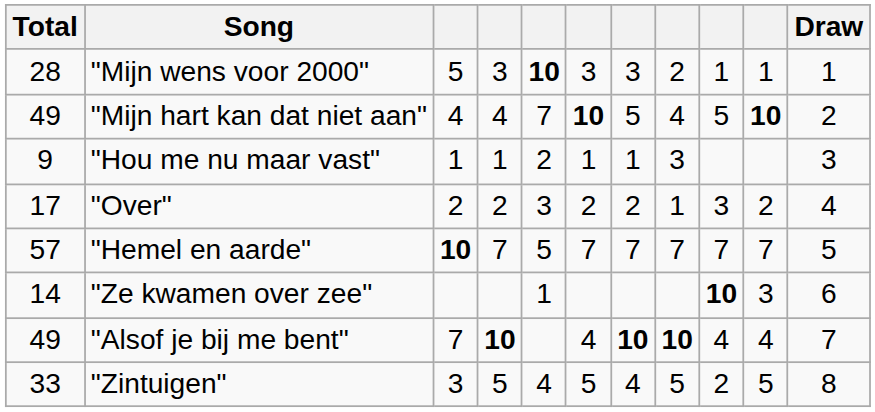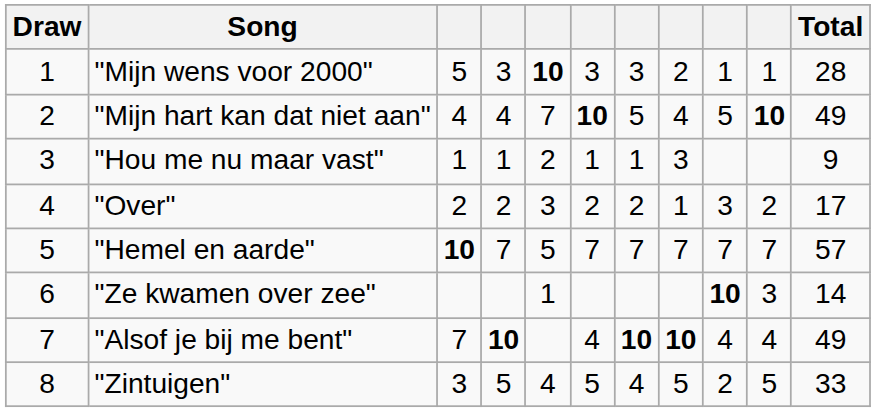 <table class="wikitable plainrowheaders" style="margin: 1em auto 1em auto; text-align:center;">
 <tr>
-<th>Total</th>
+<th>Draw</th>
 <th>Song</th>
 <th></th>
 <th></th>
 <th></th>
 <th></th>
 <th></th>
 <th></th>
 <th></th>
 <th></th>
-<th>Draw</th>
+<th>Total</th>
 </tr>
 <tr>
-<td>28</td>
+<td>1</td>
 <td align="left">"Mijn wens voor 2000"</td>
 <td>5</td>
 <td>3</td>
 <td><strong>10</strong></td>
 <td>3</td>
 <td>3</td>
 <td>2</td>
 <td>1</td>
 <td>1</td>
-<td>1</td>
+<td>28</td>
 </tr>
 <tr>
-<td>49</td>
+<td>2</td>
 <td align="left">"Mijn hart kan dat niet aan"</td>
 <td>4</td>
 <td>4</td>
 <td>7</td>
 <td><strong>10</strong></td>
 <td>5</td>
 <td>4</td>
 <td>5</td>
 <td><strong>10</strong></td>
-<td>2</td>
+<td>49</td>
 </tr>
 <tr>
-<td>9</td>
+<td>3</td>
 <td align="left">"Hou me nu maar vast"</td>
 <td>1</td>
 <td>1</td>
 <td>2</td>
 <td>1</td>
 <td>1</td>
 <td>3</td>
 <td></td>
 <td></td>
-<td>3</td>
+<td>9</td>
 </tr>
 <tr>
-<td>17</td>
+<td>4</td>
 <td align="left">"Over"</td>
 <td>2</td>
 <td>2</td>
 <td>3</td>
 <td>2</td>
 <td>2</td>
 <td>1</td>
 <td>3</td>
 <td>2</td>
-<td>4</td>
+<td>17</td>
 </tr>
 <tr>
-<td>57</td>
+<td>5</td>
 <td align="left">"Hemel en aarde"</td>
 <td><strong>10</strong></td>
 <td>7</td>
 <td>5</td>
 <td>7</td>
 <td>7</td>
 <td>7</td>
 <td>7</td>
 <td>7</td>
-<td>5</td>
+<td>57</td>
 </tr>
 <tr>
-<td>14</td>
+<td>6</td>
 <td align="left">"Ze kwamen over zee"</td>
 <td></td>
 <td></td>
 <td>1</td>
 <td></td>
 <td></td>
 <td></td>
 <td><strong>10</strong></td>
 <td>3</td>
-<td>6</td>
+<td>14</td>
 </tr>
 <tr>
-<td>49</td>
+<td>7</td>
 <td align="left">"Alsof je bij me bent"</td>
 <td>7</td>
 <td><strong>10</strong></td>
 <td></td>
 <td>4</td>
 <td><strong>10</strong></td>
 <td><strong>10</strong></td>
 <td>4</td>
 <td>4</td>
-<td>7</td>
+<td>49</td>
 </tr>
 <tr>
-<td>33</td>
+<td>8</td>
 <td align="left">"Zintuigen"</td>
 <td>3</td>
 <td>5</td>
 <td>4</td>
 <td>5</td>
 <td>4</td>
 <td>5</td>
 <td>2</td>
 <td>5</td>
-<td>8</td>
+<td>33</td>
 </tr>
 </table>
